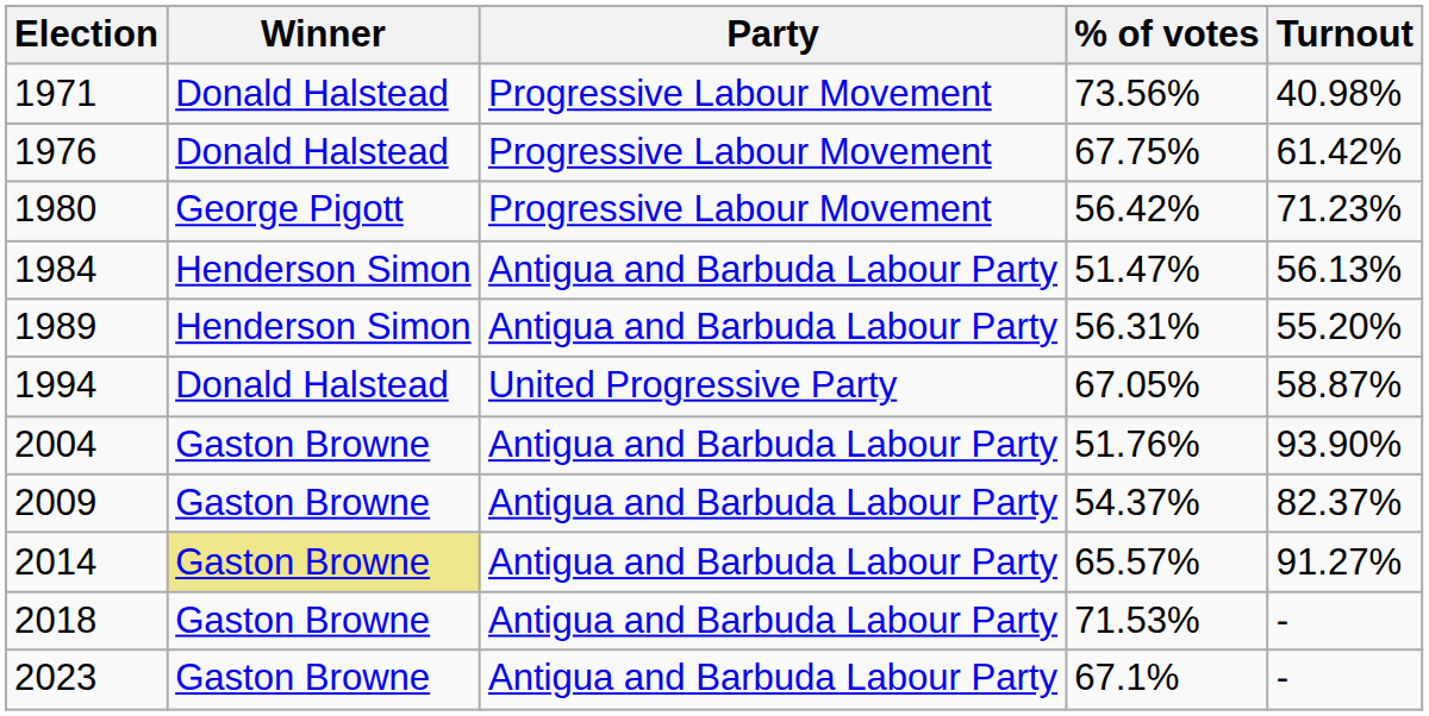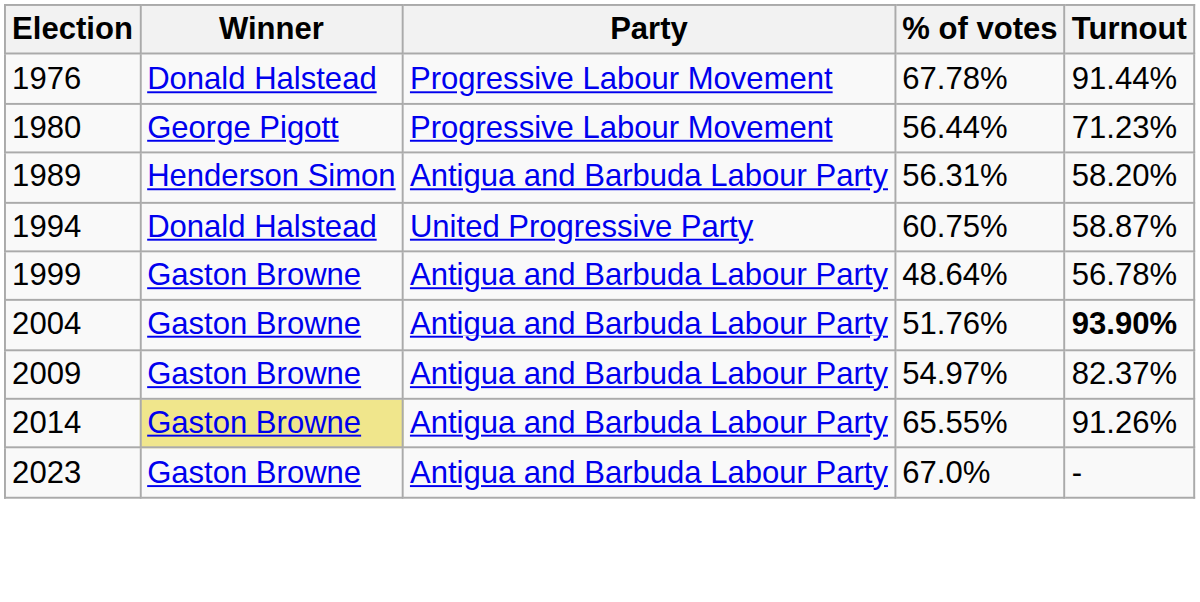 <table class="wikitable sortable">
 <tr>
 <th>Election</th>
 <th><strong>Winner</strong></th>
 <th><strong>Party</strong></th>
 <th><strong>% of votes</strong></th>
 <th>Turnout</th>
 </tr>
 <tr>
-<td>1971</td>
-<td><a href='#'>Donald Halstead</a></td>
-<td><a href='#'>Progressive Labour Movement</a></td>
-<td>73.56%</td>
-<td>40.98%</td>
-</tr>
-<tr>
 <td>1976</td>
 <td><a href='#'>Donald Halstead</a></td>
 <td><a href='#'>Progressive Labour Movement</a></td>
-<td>67.75%</td>
-<td>61.42%</td>
+<td>67.78%</td>
+<td>91.44%</td>
 </tr>
 <tr>
 <td>1980</td>
 <td><a href='#'>George Pigott</a></td>
 <td><a href='#'>Progressive Labour Movement</a></td>
-<td>56.42%</td>
+<td>56.44%</td>
 <td>71.23%</td>
-</tr>
-<tr>
-<td>1984</td>
-<td><a href='#'>Henderson Simon</a></td>
-<td><a href='#'>Antigua and Barbuda Labour Party</a></td>
-<td>51.47%</td>
-<td>56.13%</td>
 </tr>
 <tr>
 <td>1989</td>
 <td><a href='#'>Henderson Simon</a></td>
 <td><a href='#'>Antigua and Barbuda Labour Party</a></td>
 <td>56.31%</td>
-<td>55.20%</td>
+<td>58.20%</td>
 </tr>
 <tr>
 <td>1994</td>
 <td><a href='#'>Donald Halstead</a></td>
 <td><a href='#'>United Progressive Party</a></td>
-<td>67.05%</td>
+<td>60.75%</td>
 <td>58.87%</td>
+</tr>
+<tr>
+<td>1999</td>
+<td><a href='#'>Gaston Browne</a></td>
+<td><a href='#'>Antigua and Barbuda Labour Party</a></td>
+<td>48.64%</td>
+<td>56.78%</td>
 </tr>
 <tr>
 <td>2004</td>
 <td><a href='#'>Gaston Browne</a></td>
 <td><a href='#'>Antigua and Barbuda Labour Party</a></td>
 <td>51.76%</td>
-<td>93.90%</td>
+<td><strong>93.90%</strong></td>
 </tr>
 <tr>
 <td>2009</td>
 <td><a href='#'>Gaston Browne</a></td>
 <td><a href='#'>Antigua and Barbuda Labour Party</a></td>
-<td>54.37%</td>
+<td>54.97%</td>
 <td>82.37%</td>
 </tr>
 <tr>
 <td>2014</td>
 <td style="background: khaki;"><a href='#'>Gaston Browne</a></td>
 <td><a href='#'>Antigua and Barbuda Labour Party</a></td>
-<td>65.57%</td>
-<td>91.27%</td>
-</tr>
-<tr>
-<td>2018</td>
-<td><a href='#'>Gaston Browne</a></td>
-<td><a href='#'>Antigua and Barbuda Labour Party</a></td>
-<td>71.53%</td>
-<td>-</td>
+<td>65.55%</td>
+<td>91.26%</td>
 </tr>
 <tr>
 <td>2023</td>
 <td><a href='#'>Gaston Browne</a></td>
 <td><a href='#'>Antigua and Barbuda Labour Party</a></td>
-<td>67.1%</td>
+<td>67.0%</td>
 <td>-</td>
 </tr>
 </table>
